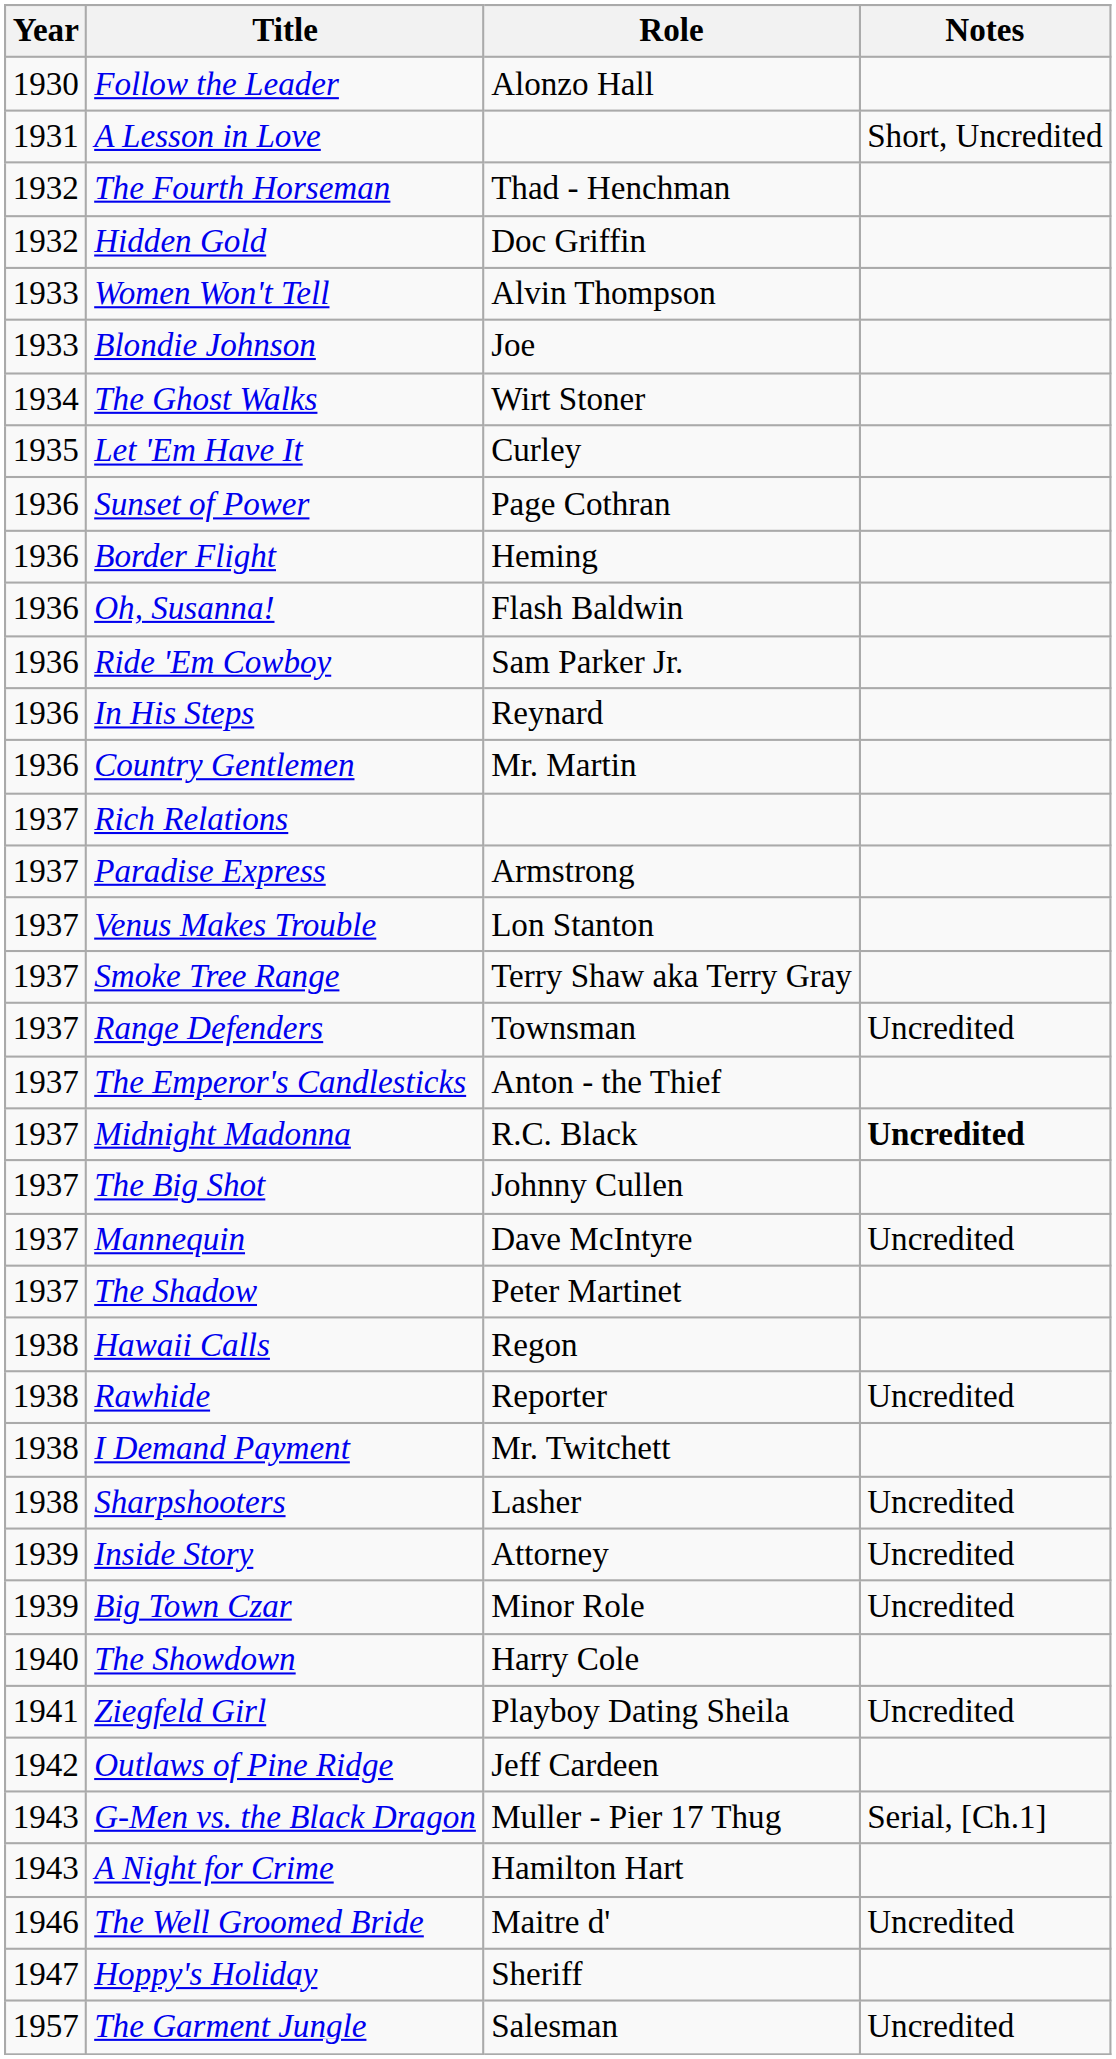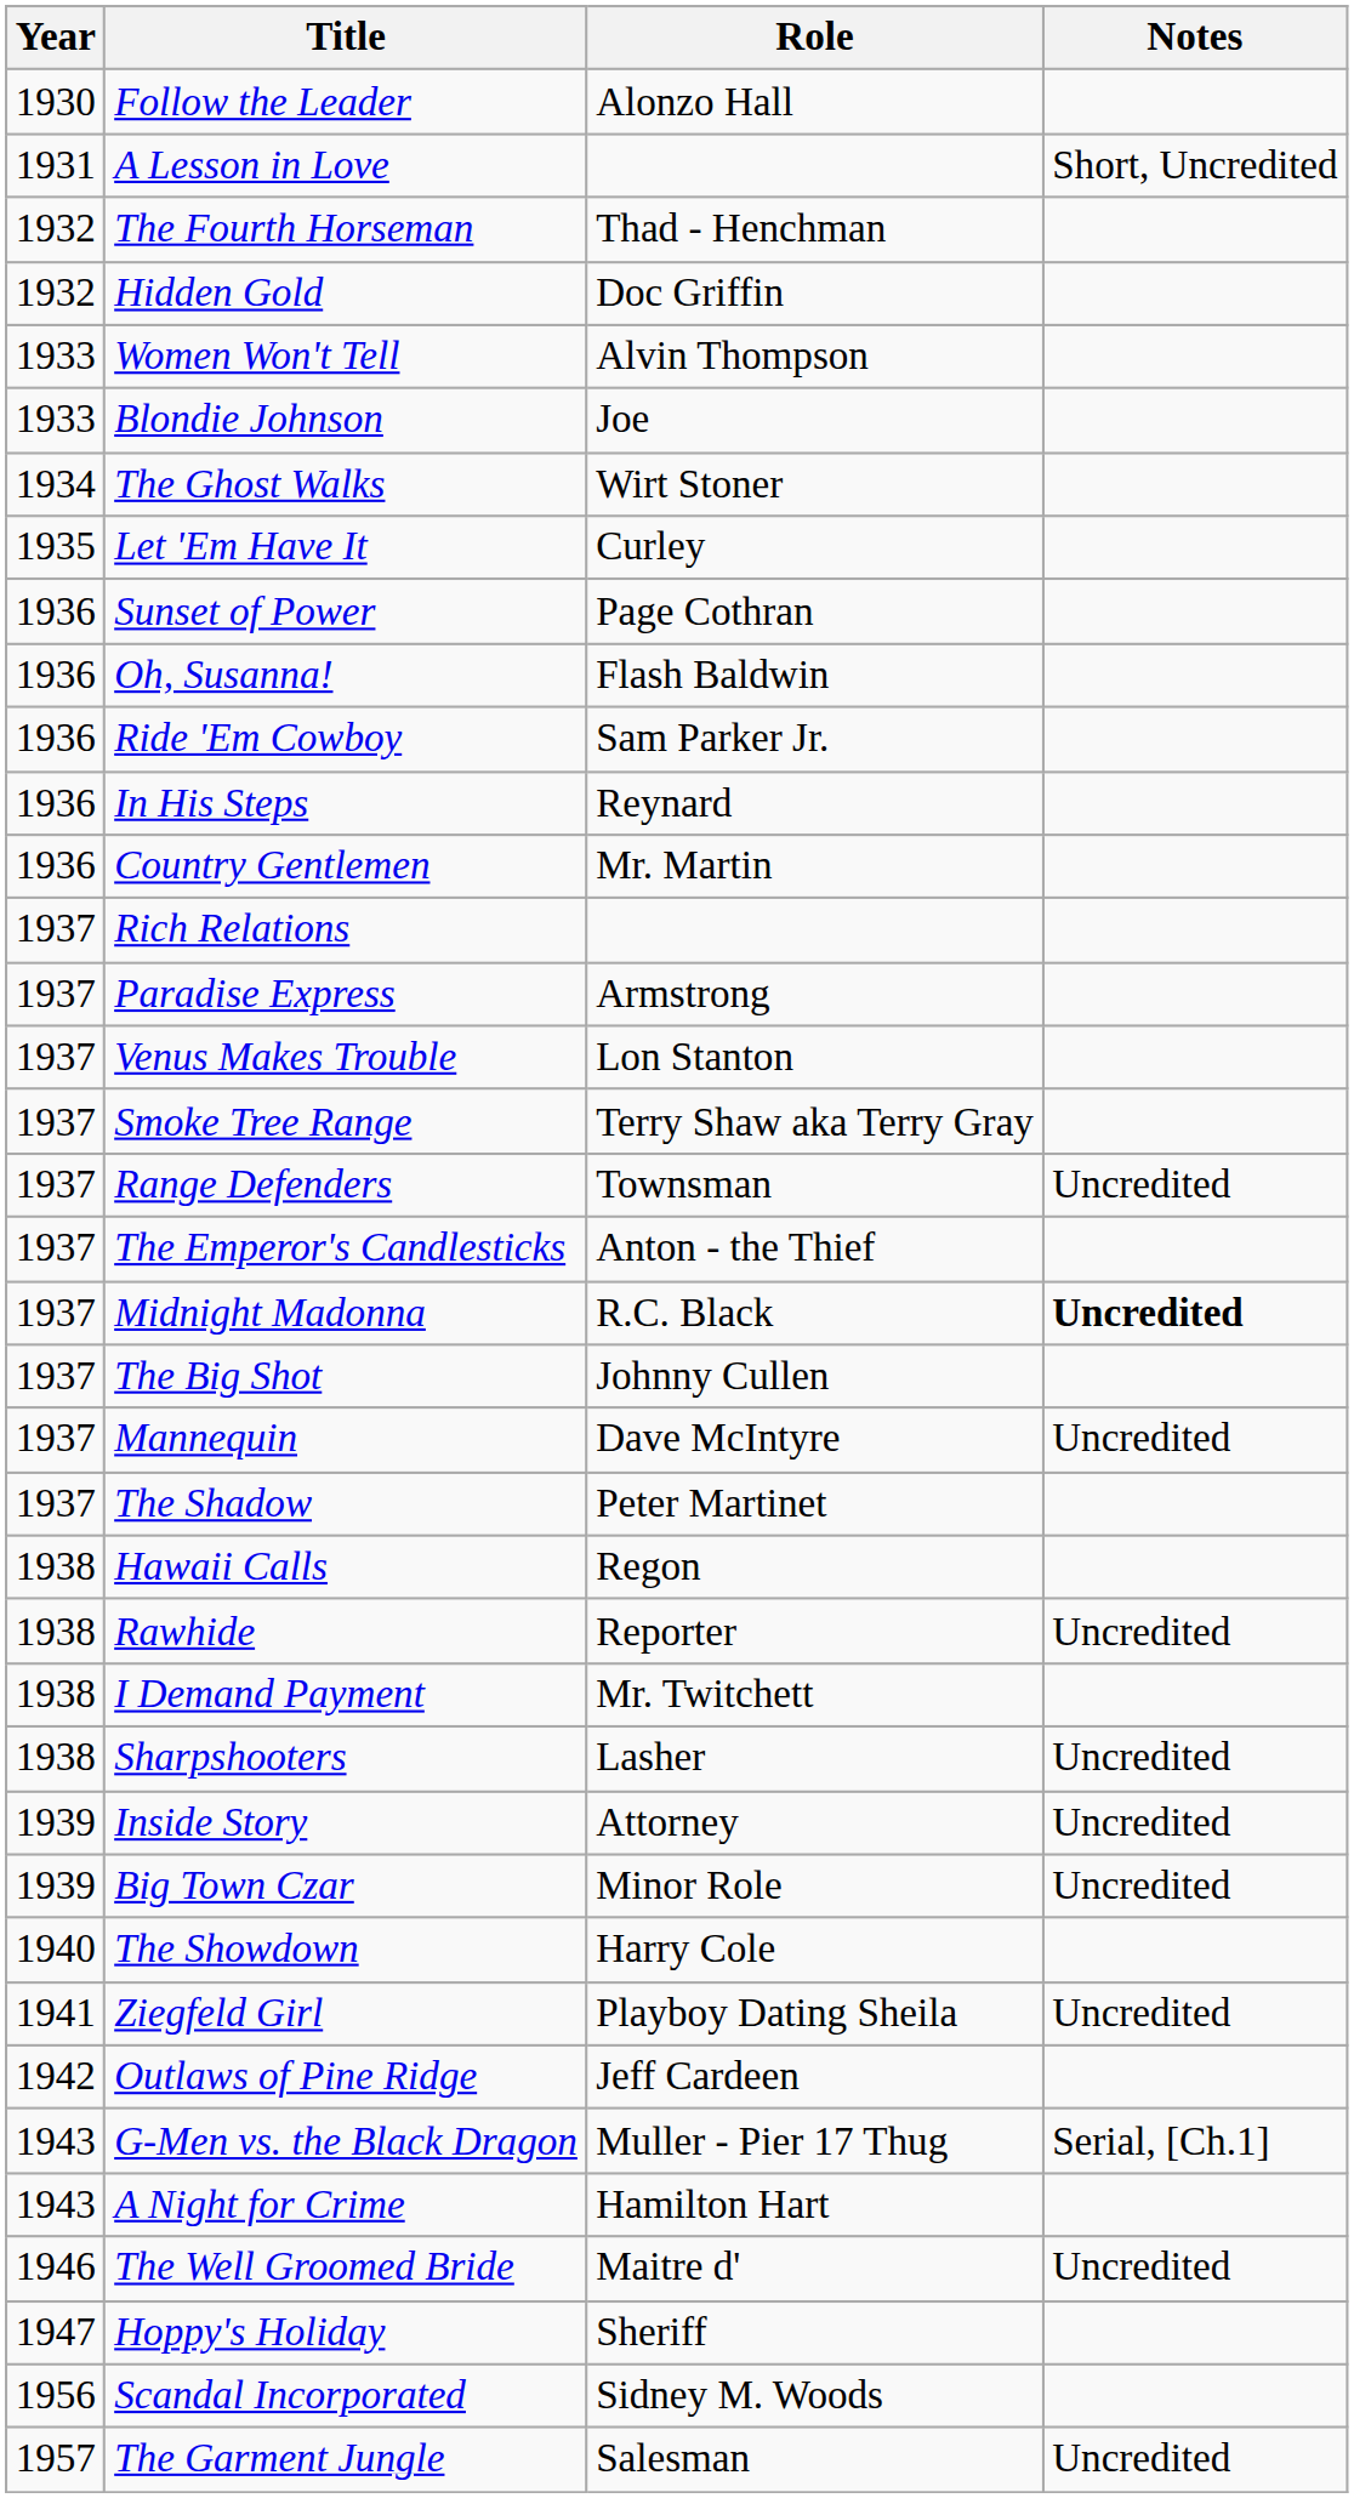 <table class="wikitable">
 <tr>
 <th>Year</th>
 <th>Title</th>
 <th>Role</th>
 <th>Notes</th>
 </tr>
 <tr>
 <td>1930</td>
 <td><em><a href='#'>Follow the Leader</a></em></td>
 <td>Alonzo Hall</td>
 <td></td>
 </tr>
 <tr>
 <td>1931</td>
 <td><em><a href='#'>A Lesson in Love</a></em></td>
 <td></td>
 <td>Short, Uncredited</td>
 </tr>
 <tr>
 <td>1932</td>
 <td><em><a href='#'>The Fourth Horseman</a></em></td>
 <td>Thad - Henchman</td>
 <td></td>
 </tr>
 <tr>
 <td>1932</td>
 <td><em><a href='#'>Hidden Gold</a></em></td>
 <td>Doc Griffin</td>
 <td></td>
 </tr>
 <tr>
 <td>1933</td>
 <td><em><a href='#'>Women Won't Tell</a></em></td>
 <td>Alvin Thompson</td>
 <td></td>
 </tr>
 <tr>
 <td>1933</td>
 <td><em><a href='#'>Blondie Johnson</a></em></td>
 <td>Joe</td>
 <td></td>
 </tr>
 <tr>
 <td>1934</td>
 <td><em><a href='#'>The Ghost Walks</a></em></td>
 <td>Wirt Stoner</td>
 <td></td>
 </tr>
 <tr>
 <td>1935</td>
 <td><em><a href='#'>Let 'Em Have It</a></em></td>
 <td>Curley</td>
 <td></td>
 </tr>
 <tr>
 <td>1936</td>
 <td><em><a href='#'>Sunset of Power</a></em></td>
 <td>Page Cothran</td>
-<td></td>
-</tr>
-<tr>
-<td>1936</td>
-<td><em><a href='#'>Border Flight</a></em></td>
-<td>Heming</td>
 <td></td>
 </tr>
 <tr>
 <td>1936</td>
 <td><em><a href='#'>Oh, Susanna!</a></em></td>
 <td>Flash Baldwin</td>
 <td></td>
 </tr>
 <tr>
 <td>1936</td>
 <td><em><a href='#'>Ride 'Em Cowboy</a></em></td>
 <td>Sam Parker Jr.</td>
 <td></td>
 </tr>
 <tr>
 <td>1936</td>
 <td><em><a href='#'>In His Steps</a></em></td>
 <td>Reynard</td>
 <td></td>
 </tr>
 <tr>
 <td>1936</td>
 <td><em><a href='#'>Country Gentlemen</a></em></td>
 <td>Mr. Martin</td>
 <td></td>
 </tr>
 <tr>
 <td>1937</td>
 <td><em><a href='#'>Rich Relations</a></em></td>
 <td></td>
 <td></td>
 </tr>
 <tr>
 <td>1937</td>
 <td><em><a href='#'>Paradise Express</a></em></td>
 <td>Armstrong</td>
 <td></td>
 </tr>
 <tr>
 <td>1937</td>
 <td><em><a href='#'>Venus Makes Trouble</a></em></td>
 <td>Lon Stanton</td>
 <td></td>
 </tr>
 <tr>
 <td>1937</td>
 <td><em><a href='#'>Smoke Tree Range</a></em></td>
 <td>Terry Shaw aka Terry Gray</td>
 <td></td>
 </tr>
 <tr>
 <td>1937</td>
 <td><em><a href='#'>Range Defenders</a></em></td>
 <td>Townsman</td>
 <td>Uncredited</td>
 </tr>
 <tr>
 <td>1937</td>
 <td><em><a href='#'>The Emperor's Candlesticks</a></em></td>
 <td>Anton - the Thief</td>
 <td></td>
 </tr>
 <tr>
 <td>1937</td>
 <td><em><a href='#'>Midnight Madonna</a></em></td>
 <td>R.C. Black</td>
 <td><strong>Uncredited</strong></td>
 </tr>
 <tr>
 <td>1937</td>
 <td><em><a href='#'>The Big Shot</a></em></td>
 <td>Johnny Cullen</td>
 <td></td>
 </tr>
 <tr>
 <td>1937</td>
 <td><em><a href='#'>Mannequin</a></em></td>
 <td>Dave McIntyre</td>
 <td>Uncredited</td>
 </tr>
 <tr>
 <td>1937</td>
 <td><em><a href='#'>The Shadow</a></em></td>
 <td>Peter Martinet</td>
 <td></td>
 </tr>
 <tr>
 <td>1938</td>
 <td><em><a href='#'>Hawaii Calls</a></em></td>
 <td>Regon</td>
 <td></td>
 </tr>
 <tr>
 <td>1938</td>
 <td><em><a href='#'>Rawhide</a></em></td>
 <td>Reporter</td>
 <td>Uncredited</td>
 </tr>
 <tr>
 <td>1938</td>
 <td><em><a href='#'>I Demand Payment</a></em></td>
 <td>Mr. Twitchett</td>
 <td></td>
 </tr>
 <tr>
 <td>1938</td>
 <td><em><a href='#'>Sharpshooters</a></em></td>
 <td>Lasher</td>
 <td>Uncredited</td>
 </tr>
 <tr>
 <td>1939</td>
 <td><em><a href='#'>Inside Story</a></em></td>
 <td>Attorney</td>
 <td>Uncredited</td>
 </tr>
 <tr>
 <td>1939</td>
 <td><em><a href='#'>Big Town Czar</a></em></td>
 <td>Minor Role</td>
 <td>Uncredited</td>
 </tr>
 <tr>
 <td>1940</td>
 <td><em><a href='#'>The Showdown</a></em></td>
 <td>Harry Cole</td>
 <td></td>
 </tr>
 <tr>
 <td>1941</td>
 <td><em><a href='#'>Ziegfeld Girl</a></em></td>
 <td>Playboy Dating Sheila</td>
 <td>Uncredited</td>
 </tr>
 <tr>
 <td>1942</td>
 <td><em><a href='#'>Outlaws of Pine Ridge</a></em></td>
 <td>Jeff Cardeen</td>
 <td></td>
 </tr>
 <tr>
 <td>1943</td>
 <td><em><a href='#'>G-Men vs. the Black Dragon</a></em></td>
 <td>Muller - Pier 17 Thug</td>
 <td>Serial, [Ch.1]</td>
 </tr>
 <tr>
 <td>1943</td>
 <td><em><a href='#'>A Night for Crime</a></em></td>
 <td>Hamilton Hart</td>
 <td></td>
 </tr>
 <tr>
 <td>1946</td>
 <td><em><a href='#'>The Well Groomed Bride</a></em></td>
 <td>Maitre d'</td>
 <td>Uncredited</td>
 </tr>
 <tr>
 <td>1947</td>
 <td><em><a href='#'>Hoppy's Holiday</a></em></td>
 <td>Sheriff</td>
 <td></td>
 </tr>
 <tr>
+<td>1956</td>
+<td><em><a href='#'>Scandal Incorporated</a></em></td>
+<td>Sidney M. Woods</td>
+<td></td>
+</tr>
+<tr>
 <td>1957</td>
 <td><em><a href='#'>The Garment Jungle</a></em></td>
 <td>Salesman</td>
 <td>Uncredited</td>
 </tr>
 </table>
